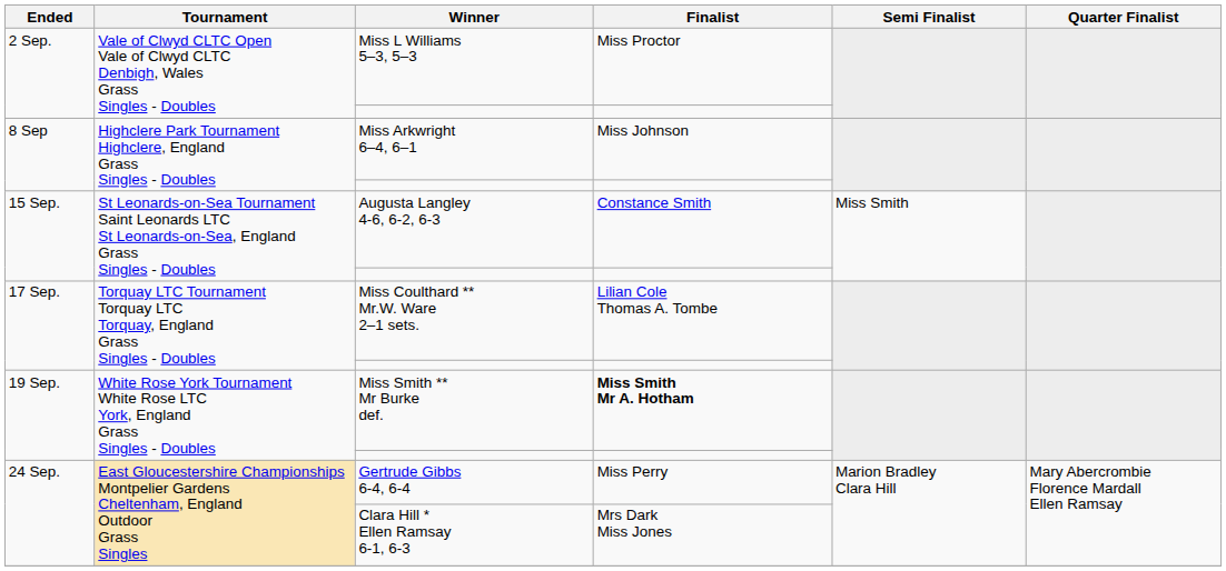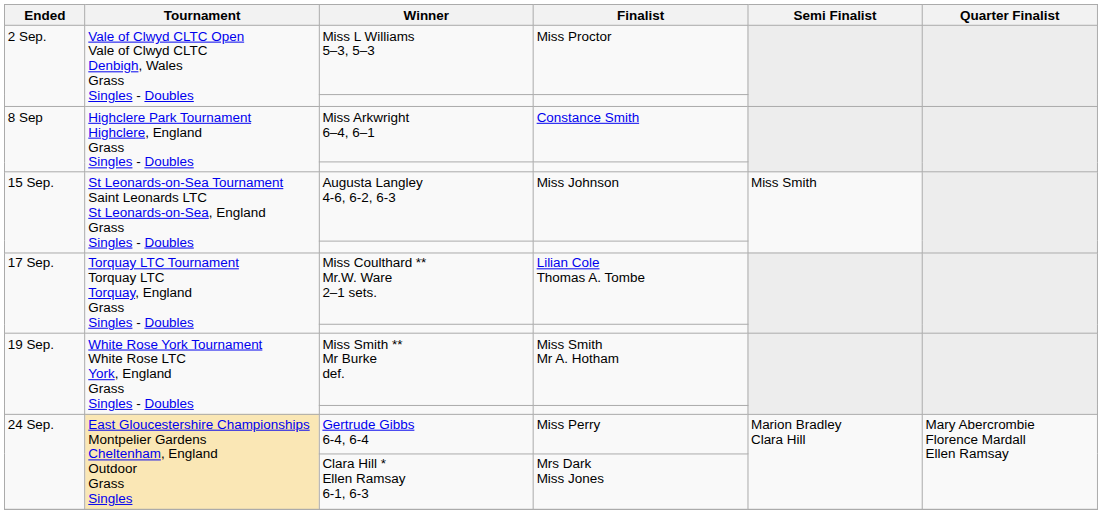 <table class="wikitable" style="font-size:85%;">
 <tr>
 <th width="75">Ended</th>
 <th width="230">Tournament</th>
 <th width="210">Winner</th>
 <th width="210">Finalist</th>
 <th width="170">Semi Finalist</th>
 <th width="170">Quarter Finalist</th>
 </tr>
 <tr valign=top>
 <td rowspan=2>2 Sep.</td>
 <td rowspan=2><a href='#'>Vale of Clwyd CLTC Open</a><br>Vale of Clwyd CLTC<br><a href='#'>Denbigh</a>, Wales<br>Grass<br><a href='#'>Singles</a> - <a href='#'>Doubles</a></td>
 <td> Miss L Williams<br>5–3, 5–3</td>
 <td> Miss Proctor</td>
 <td style="background:#ededed;" rowspan=2></td>
 <td style="background:#ededed;" rowspan=2></td>
 </tr>
 <tr valign=top>
 <td></td>
 <td></td>
 </tr>
 <tr valign=top>
 <td rowspan=2>8 Sep</td>
 <td rowspan=2><a href='#'>Highclere Park Tournament</a><br><a href='#'>Highclere</a>, England<br>Grass<br><a href='#'>Singles</a> - <a href='#'>Doubles</a></td>
 <td> Miss Arkwright<br>6–4, 6–1</td>
-<td> Miss Johnson</td>
+<td> <a href='#'>Constance Smith</a></td>
 <td style="background:#ededed;" rowspan=2></td>
 <td style="background:#ededed;" rowspan=2></td>
 </tr>
 <tr valign=top>
 <td></td>
 <td></td>
 </tr>
 <tr valign=top>
 <td rowspan=2>15 Sep.</td>
 <td rowspan=2><a href='#'>St Leonards-on-Sea Tournament</a><br>Saint Leonards LTC<br><a href='#'>St Leonards-on-Sea</a>, England <br>Grass<br><a href='#'>Singles</a> - <a href='#'>Doubles</a></td>
 <td> Augusta Langley<br> 4-6, 6-2, 6-3</td>
-<td> <a href='#'>Constance Smith</a></td>
+<td> Miss Johnson</td>
 <td rowspan=2> Miss Smith</td>
 <td style="background:#ededed;" rowspan=2></td>
 </tr>
 <tr valign=top>
 <td></td>
 <td></td>
 </tr>
 <tr valign=top>
 <td rowspan=2>17 Sep.</td>
 <td rowspan=2><a href='#'>Torquay LTC Tournament</a><br>Torquay LTC<br><a href='#'>Torquay</a>, England <br>Grass<br><a href='#'>Singles</a> - <a href='#'>Doubles</a></td>
 <td> Miss Coulthard **<br> Mr.W. Ware<br>2–1 sets.</td>
 <td> <a href='#'>Lilian Cole</a><br> Thomas A. Tombe</td>
 <td style="background:#ededed;" rowspan=2></td>
 <td style="background:#ededed;" rowspan=2></td>
 </tr>
 <tr valign=top>
 <td></td>
 <td></td>
 </tr>
 <tr valign=top>
 <td rowspan=2>19 Sep.</td>
 <td rowspan=2><a href='#'>White Rose York Tournament</a><br>White Rose LTC<br><a href='#'>York</a>, England <br>Grass<br><a href='#'>Singles</a> - <a href='#'>Doubles</a></td>
 <td> Miss Smith ** <br> Mr Burke<br>def.</td>
-<td><strong> Miss Smith <br> Mr A. Hotham</strong></td>
+<td> Miss Smith <br> Mr A. Hotham</td>
 <td style="background:#ededed;" rowspan=2></td>
 <td style="background:#ededed;" rowspan=2></td>
 </tr>
 <tr valign=top>
 <td></td>
 <td></td>
 </tr>
 <tr valign=top>
 <td rowspan=2>24 Sep.</td>
 <td style="background:#fae7b5"  rowspan=2><a href='#'>East Gloucestershire Championships</a><br> Montpelier Gardens<br> <a href='#'>Cheltenham</a>, England<br>Outdoor<br>Grass<br><a href='#'>Singles</a></td>
 <td> <a href='#'>Gertrude Gibbs</a><br>6-4, 6-4</td>
 <td> Miss Perry</td>
 <td rowspan=2> Marion Bradley<br> Clara Hill</td>
 <td rowspan=2>Mary Abercrombie<br> Florence Mardall <br> Ellen Ramsay</td>
 </tr>
 <tr valign=top>
 <td>  Clara Hill * <br> Ellen Ramsay<br>6-1, 6-3</td>
 <td> Mrs Dark<br> Miss Jones</td>
 </tr>
 <tr valign=top>
 </tr>
 </table>
